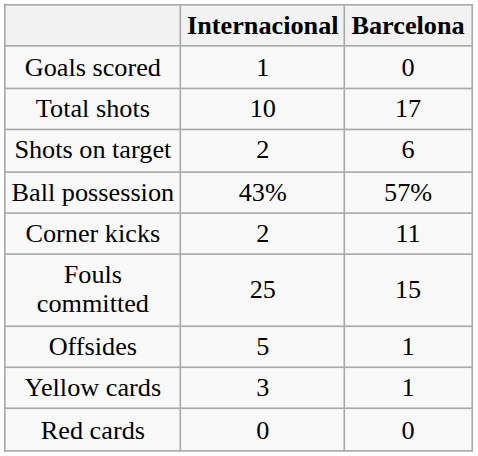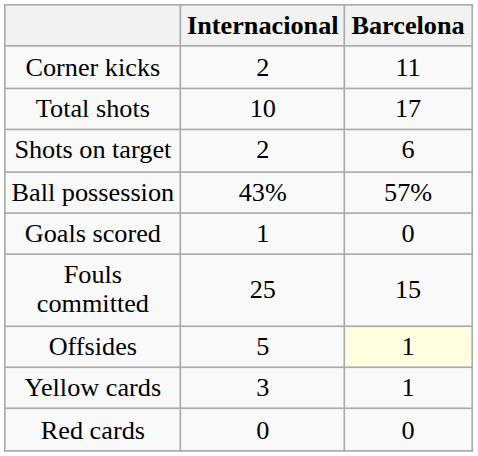 <table class="wikitable" style="text-align: center">
 <tr>
 <th width=100></th>
 <th width=70>Internacional</th>
 <th width=70>Barcelona</th>
 </tr>
 <tr>
-<td>Goals scored</td>
-<td>1</td>
-<td>0</td>
+<td>Corner kicks</td>
+<td>2</td>
+<td>11</td>
 </tr>
 <tr>
 <td>Total shots</td>
 <td>10</td>
 <td>17</td>
 </tr>
 <tr>
 <td>Shots on target</td>
 <td>2</td>
 <td>6</td>
 </tr>
 <tr>
 <td>Ball possession</td>
 <td>43%</td>
 <td>57%</td>
 </tr>
 <tr>
-<td>Corner kicks</td>
-<td>2</td>
-<td>11</td>
+<td>Goals scored</td>
+<td>1</td>
+<td>0</td>
 </tr>
 <tr>
 <td>Fouls committed</td>
 <td>25</td>
 <td>15</td>
 </tr>
 <tr>
 <td>Offsides</td>
 <td>5</td>
-<td>1</td>
+<td style="background: lightyellow;">1</td>
 </tr>
 <tr>
 <td>Yellow cards</td>
 <td>3</td>
 <td>1</td>
 </tr>
 <tr>
 <td>Red cards</td>
 <td>0</td>
 <td>0</td>
 </tr>
 </table>
